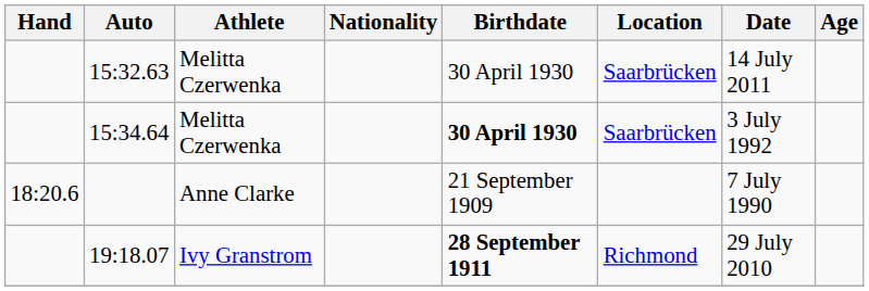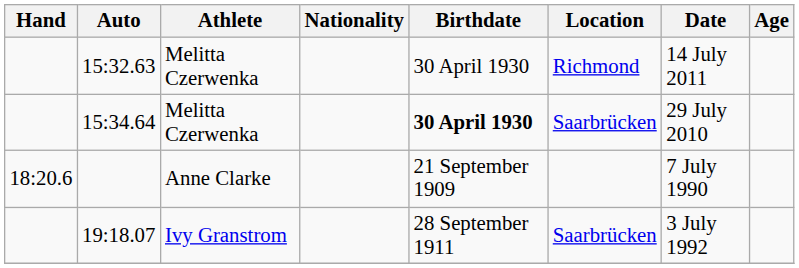 <table class="wikitable">
 <tr>
 <th>Hand</th>
 <th>Auto</th>
 <th>Athlete</th>
 <th>Nationality</th>
 <th>Birthdate</th>
 <th>Location</th>
 <th>Date</th>
 <th>Age</th>
 </tr>
 <tr>
 <td></td>
 <td>15:32.63</td>
 <td>Melitta Czerwenka</td>
 <td></td>
 <td>30 April 1930</td>
-<td><a href='#'>Saarbrücken</a></td>
+<td><a href='#'>Richmond</a></td>
 <td>14 July 2011</td>
 <td></td>
 </tr>
 <tr>
 <td></td>
 <td>15:34.64</td>
 <td>Melitta Czerwenka</td>
 <td></td>
 <td><strong>30 April 1930</strong></td>
 <td><a href='#'>Saarbrücken</a></td>
-<td>3 July 1992</td>
+<td>29 July 2010</td>
 <td></td>
 </tr>
 <tr>
 <td>18:20.6</td>
 <td></td>
 <td>Anne Clarke</td>
 <td></td>
 <td>21 September 1909</td>
 <td></td>
 <td>7 July 1990</td>
 <td></td>
 </tr>
 <tr>
 <td></td>
 <td>19:18.07</td>
 <td><a href='#'>Ivy Granstrom</a></td>
 <td></td>
-<td><strong>28 September 1911</strong></td>
-<td><a href='#'>Richmond</a></td>
-<td>29 July 2010</td>
+<td>28 September 1911</td>
+<td><a href='#'>Saarbrücken</a></td>
+<td>3 July 1992</td>
 <td></td>
 </tr>
 <tr>
 </tr>
 </table>
